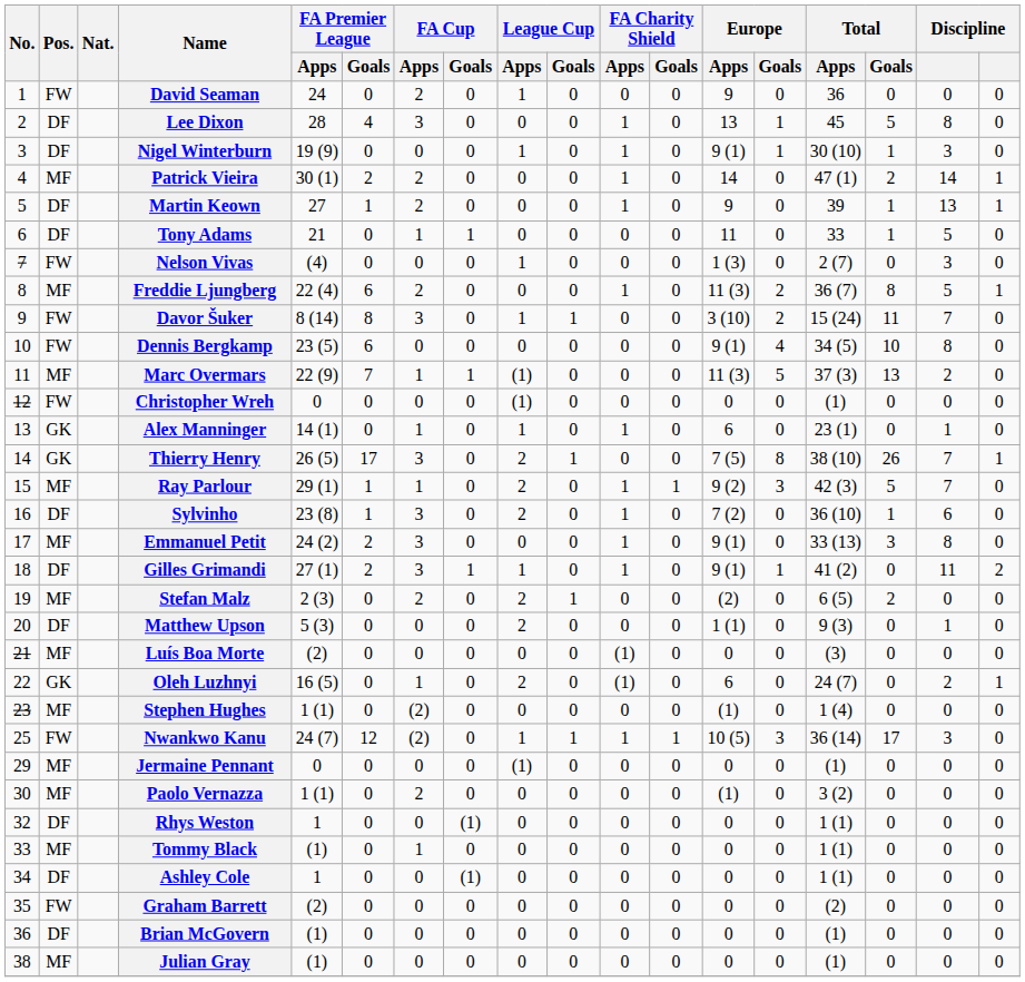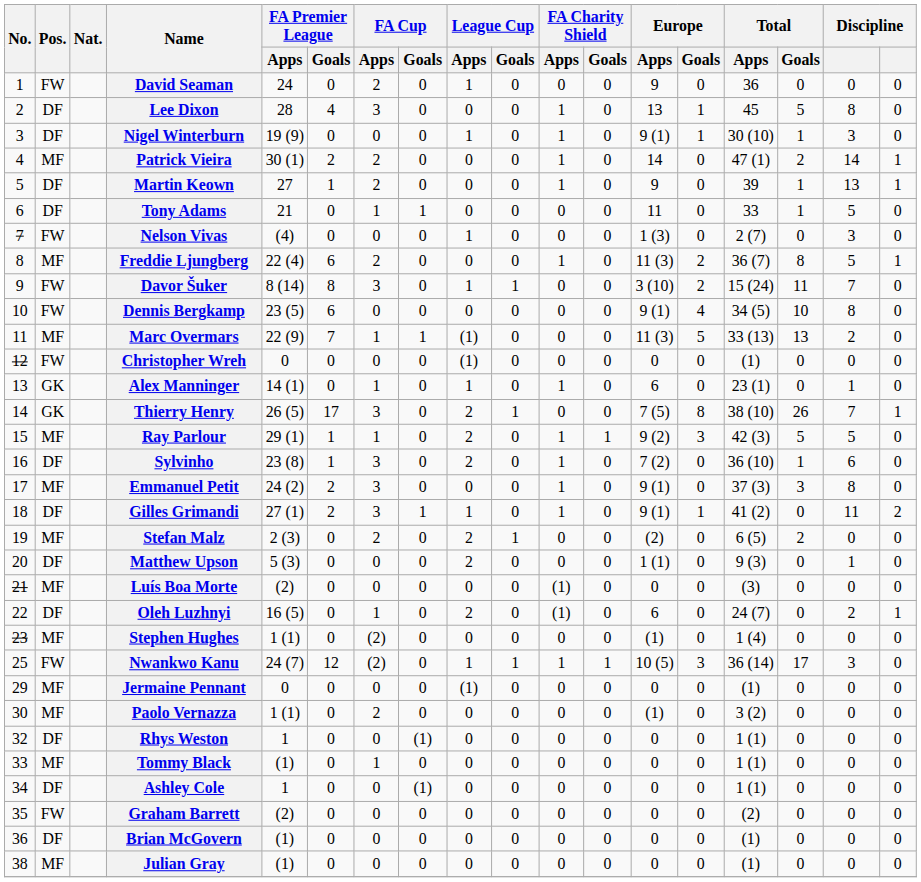 <table class="wikitable plainrowheaders" style="text-align:center">
 <tr>
 <th rowspan="2">No.</th>
 <th rowspan="2">Pos.</th>
 <th rowspan="2">Nat.</th>
 <th rowspan="2" width="150">Name</th>
 <th colspan="2" width="86"><a href='#'>FA Premier League</a></th>
 <th colspan="2" width="86"><a href='#'>FA Cup</a></th>
 <th colspan="2" width="86"><a href='#'>League Cup</a></th>
 <th colspan="2" width="86"><a href='#'>FA Charity Shield</a></th>
 <th colspan="2" width="86">Europe</th>
 <th colspan="2" width="86">Total</th>
 <th colspan="2" width="86">Discipline</th>
 </tr>
 <tr>
 <th>Apps</th>
 <th>Goals</th>
 <th>Apps</th>
 <th>Goals</th>
 <th>Apps</th>
 <th>Goals</th>
 <th>Apps</th>
 <th>Goals</th>
 <th>Apps</th>
 <th>Goals</th>
 <th>Apps</th>
 <th>Goals</th>
 <th></th>
 <th></th>
 </tr>
 <tr>
 <td>1</td>
 <td>FW</td>
 <td></td>
 <th scope="row"><a href='#'>David Seaman</a></th>
 <td>24</td>
 <td>0</td>
 <td>2</td>
 <td>0</td>
 <td>1</td>
 <td>0</td>
 <td>0</td>
 <td>0</td>
 <td>9</td>
 <td>0</td>
 <td>36</td>
 <td>0</td>
 <td>0</td>
 <td>0</td>
 </tr>
 <tr>
 <td>2</td>
 <td>DF</td>
 <td></td>
 <th scope="row"><a href='#'>Lee Dixon</a></th>
 <td>28</td>
 <td>4</td>
 <td>3</td>
 <td>0</td>
 <td>0</td>
 <td>0</td>
 <td>1</td>
 <td>0</td>
 <td>13</td>
 <td>1</td>
 <td>45</td>
 <td>5</td>
 <td>8</td>
 <td>0</td>
 </tr>
 <tr>
 <td>3</td>
 <td>DF</td>
 <td></td>
 <th scope="row"><a href='#'>Nigel Winterburn</a></th>
 <td>19 (9)</td>
 <td>0</td>
 <td>0</td>
 <td>0</td>
 <td>1</td>
 <td>0</td>
 <td>1</td>
 <td>0</td>
 <td>9 (1)</td>
 <td>1</td>
 <td>30 (10)</td>
 <td>1</td>
 <td>3</td>
 <td>0</td>
 </tr>
 <tr>
 <td>4</td>
 <td>MF</td>
 <td></td>
 <th scope="row"><a href='#'>Patrick Vieira</a></th>
 <td>30 (1)</td>
 <td>2</td>
 <td>2</td>
 <td>0</td>
 <td>0</td>
 <td>0</td>
 <td>1</td>
 <td>0</td>
 <td>14</td>
 <td>0</td>
 <td>47 (1)</td>
 <td>2</td>
 <td>14</td>
 <td>1</td>
 </tr>
 <tr>
 <td>5</td>
 <td>DF</td>
 <td></td>
 <th scope="row"><a href='#'>Martin Keown</a></th>
 <td>27</td>
 <td>1</td>
 <td>2</td>
 <td>0</td>
 <td>0</td>
 <td>0</td>
 <td>1</td>
 <td>0</td>
 <td>9</td>
 <td>0</td>
 <td>39</td>
 <td>1</td>
 <td>13</td>
 <td>1</td>
 </tr>
 <tr>
 <td>6</td>
 <td>DF</td>
 <td></td>
 <th scope="row"><a href='#'>Tony Adams</a></th>
 <td>21</td>
 <td>0</td>
 <td>1</td>
 <td>1</td>
 <td>0</td>
 <td>0</td>
 <td>0</td>
 <td>0</td>
 <td>11</td>
 <td>0</td>
 <td>33</td>
 <td>1</td>
 <td>5</td>
 <td>0</td>
 </tr>
 <tr>
 <td><s>7</s></td>
 <td>FW</td>
 <td></td>
 <th scope="row"><a href='#'>Nelson Vivas</a> </th>
 <td>(4)</td>
 <td>0</td>
 <td>0</td>
 <td>0</td>
 <td>1</td>
 <td>0</td>
 <td>0</td>
 <td>0</td>
 <td>1 (3)</td>
 <td>0</td>
 <td>2 (7)</td>
 <td>0</td>
 <td>3</td>
 <td>0</td>
 </tr>
 <tr>
 <td>8</td>
 <td>MF</td>
 <td></td>
 <th scope="row"><a href='#'>Freddie Ljungberg</a></th>
 <td>22 (4)</td>
 <td>6</td>
 <td>2</td>
 <td>0</td>
 <td>0</td>
 <td>0</td>
 <td>1</td>
 <td>0</td>
 <td>11 (3)</td>
 <td>2</td>
 <td>36 (7)</td>
 <td>8</td>
 <td>5</td>
 <td>1</td>
 </tr>
 <tr>
 <td>9</td>
 <td>FW</td>
 <td></td>
 <th scope="row"><a href='#'>Davor Šuker</a></th>
 <td>8 (14)</td>
 <td>8</td>
 <td>3</td>
 <td>0</td>
 <td>1</td>
 <td>1</td>
 <td>0</td>
 <td>0</td>
 <td>3 (10)</td>
 <td>2</td>
 <td>15 (24)</td>
 <td>11</td>
 <td>7</td>
 <td>0</td>
 </tr>
 <tr>
 <td>10</td>
 <td>FW</td>
 <td></td>
 <th scope="row"><a href='#'>Dennis Bergkamp</a></th>
 <td>23 (5)</td>
 <td>6</td>
 <td>0</td>
 <td>0</td>
 <td>0</td>
 <td>0</td>
 <td>0</td>
 <td>0</td>
 <td>9 (1)</td>
 <td>4</td>
 <td>34 (5)</td>
 <td>10</td>
 <td>8</td>
 <td>0</td>
 </tr>
 <tr>
 <td>11</td>
 <td>MF</td>
 <td></td>
 <th scope="row"><a href='#'>Marc Overmars</a></th>
 <td>22 (9)</td>
 <td>7</td>
 <td>1</td>
 <td>1</td>
 <td>(1)</td>
 <td>0</td>
 <td>0</td>
 <td>0</td>
 <td>11 (3)</td>
 <td>5</td>
-<td>37 (3)</td>
+<td>33 (13)</td>
 <td>13</td>
 <td>2</td>
 <td>0</td>
 </tr>
 <tr>
 <td><s>12</s></td>
 <td>FW</td>
 <td></td>
 <th scope="row"><a href='#'>Christopher Wreh</a> </th>
 <td>0</td>
 <td>0</td>
 <td>0</td>
 <td>0</td>
 <td>(1)</td>
 <td>0</td>
 <td>0</td>
 <td>0</td>
 <td>0</td>
 <td>0</td>
 <td>(1)</td>
 <td>0</td>
 <td>0</td>
 <td>0</td>
 </tr>
 <tr>
 <td>13</td>
 <td>GK</td>
 <td></td>
 <th scope="row"><a href='#'>Alex Manninger</a></th>
 <td>14 (1)</td>
 <td>0</td>
 <td>1</td>
 <td>0</td>
 <td>1</td>
 <td>0</td>
 <td>1</td>
 <td>0</td>
 <td>6</td>
 <td>0</td>
 <td>23 (1)</td>
 <td>0</td>
 <td>1</td>
 <td>0</td>
 </tr>
 <tr>
 <td>14</td>
 <td>GK</td>
 <td></td>
 <th scope="row"><a href='#'>Thierry Henry</a></th>
 <td>26 (5)</td>
 <td>17</td>
 <td>3</td>
 <td>0</td>
 <td>2</td>
 <td>1</td>
 <td>0</td>
 <td>0</td>
 <td>7 (5)</td>
 <td>8</td>
 <td>38 (10)</td>
 <td>26</td>
 <td>7</td>
 <td>1</td>
 </tr>
 <tr>
 <td>15</td>
 <td>MF</td>
 <td></td>
 <th scope="row"><a href='#'>Ray Parlour</a></th>
 <td>29 (1)</td>
 <td>1</td>
 <td>1</td>
 <td>0</td>
 <td>2</td>
 <td>0</td>
 <td>1</td>
 <td>1</td>
 <td>9 (2)</td>
 <td>3</td>
 <td>42 (3)</td>
 <td>5</td>
-<td>7</td>
+<td>5</td>
 <td>0</td>
 </tr>
 <tr>
 <td>16</td>
 <td>DF</td>
 <td></td>
 <th scope="row"><a href='#'>Sylvinho</a></th>
 <td>23 (8)</td>
 <td>1</td>
 <td>3</td>
 <td>0</td>
 <td>2</td>
 <td>0</td>
 <td>1</td>
 <td>0</td>
 <td>7 (2)</td>
 <td>0</td>
 <td>36 (10)</td>
 <td>1</td>
 <td>6</td>
 <td>0</td>
 </tr>
 <tr>
 <td>17</td>
 <td>MF</td>
 <td></td>
 <th scope="row"><a href='#'>Emmanuel Petit</a></th>
 <td>24 (2)</td>
 <td>2</td>
 <td>3</td>
 <td>0</td>
 <td>0</td>
 <td>0</td>
 <td>1</td>
 <td>0</td>
 <td>9 (1)</td>
 <td>0</td>
-<td>33 (13)</td>
+<td>37 (3)</td>
 <td>3</td>
 <td>8</td>
 <td>0</td>
 </tr>
 <tr>
 <td>18</td>
 <td>DF</td>
 <td></td>
 <th scope="row"><a href='#'>Gilles Grimandi</a></th>
 <td>27 (1)</td>
 <td>2</td>
 <td>3</td>
 <td>1</td>
 <td>1</td>
 <td>0</td>
 <td>1</td>
 <td>0</td>
 <td>9 (1)</td>
 <td>1</td>
 <td>41 (2)</td>
 <td>0</td>
 <td>11</td>
 <td>2</td>
 </tr>
 <tr>
 <td>19</td>
 <td>MF</td>
 <td></td>
 <th scope="row"><a href='#'>Stefan Malz</a></th>
 <td>2 (3)</td>
 <td>0</td>
 <td>2</td>
 <td>0</td>
 <td>2</td>
 <td>1</td>
 <td>0</td>
 <td>0</td>
 <td>(2)</td>
 <td>0</td>
 <td>6 (5)</td>
 <td>2</td>
 <td>0</td>
 <td>0</td>
 </tr>
 <tr>
 <td>20</td>
 <td>DF</td>
 <td></td>
 <th scope="row"><a href='#'>Matthew Upson</a></th>
 <td>5 (3)</td>
 <td>0</td>
 <td>0</td>
 <td>0</td>
 <td>2</td>
 <td>0</td>
 <td>0</td>
 <td>0</td>
 <td>1 (1)</td>
 <td>0</td>
 <td>9 (3)</td>
 <td>0</td>
 <td>1</td>
 <td>0</td>
 </tr>
 <tr>
 <td><s>21</s></td>
 <td>MF</td>
 <td></td>
 <th scope="row"><a href='#'>Luís Boa Morte</a> </th>
 <td>(2)</td>
 <td>0</td>
 <td>0</td>
 <td>0</td>
 <td>0</td>
 <td>0</td>
 <td>(1)</td>
 <td>0</td>
 <td>0</td>
 <td>0</td>
 <td>(3)</td>
 <td>0</td>
 <td>0</td>
 <td>0</td>
 </tr>
 <tr>
 <td>22</td>
-<td>GK</td>
+<td>DF</td>
 <td></td>
 <th scope="row"><a href='#'>Oleh Luzhnyi</a></th>
 <td>16 (5)</td>
 <td>0</td>
 <td>1</td>
 <td>0</td>
 <td>2</td>
 <td>0</td>
 <td>(1)</td>
 <td>0</td>
 <td>6</td>
 <td>0</td>
 <td>24 (7)</td>
 <td>0</td>
 <td>2</td>
 <td>1</td>
 </tr>
 <tr>
 <td><s>23</s></td>
 <td>MF</td>
 <td></td>
 <th scope="row"><a href='#'>Stephen Hughes</a> </th>
 <td>1 (1)</td>
 <td>0</td>
 <td>(2)</td>
 <td>0</td>
 <td>0</td>
 <td>0</td>
 <td>0</td>
 <td>0</td>
 <td>(1)</td>
 <td>0</td>
 <td>1 (4)</td>
 <td>0</td>
 <td>0</td>
 <td>0</td>
 </tr>
 <tr>
 <td>25</td>
 <td>FW</td>
 <td></td>
 <th scope="row"><a href='#'>Nwankwo Kanu</a></th>
 <td>24 (7)</td>
 <td>12</td>
 <td>(2)</td>
 <td>0</td>
 <td>1</td>
 <td>1</td>
 <td>1</td>
 <td>1</td>
 <td>10 (5)</td>
 <td>3</td>
 <td>36 (14)</td>
 <td>17</td>
 <td>3</td>
 <td>0</td>
 </tr>
 <tr>
 <td>29</td>
 <td>MF</td>
 <td></td>
 <th scope="row"><a href='#'>Jermaine Pennant</a></th>
 <td>0</td>
 <td>0</td>
 <td>0</td>
 <td>0</td>
 <td>(1)</td>
 <td>0</td>
 <td>0</td>
 <td>0</td>
 <td>0</td>
 <td>0</td>
 <td>(1)</td>
 <td>0</td>
 <td>0</td>
 <td>0</td>
 </tr>
 <tr>
 <td>30</td>
 <td>MF</td>
 <td></td>
 <th scope="row"><a href='#'>Paolo Vernazza</a></th>
 <td>1 (1)</td>
 <td>0</td>
 <td>2</td>
 <td>0</td>
 <td>0</td>
 <td>0</td>
 <td>0</td>
 <td>0</td>
 <td>(1)</td>
 <td>0</td>
 <td>3 (2)</td>
 <td>0</td>
 <td>0</td>
 <td>0</td>
 </tr>
 <tr>
 <td>32</td>
 <td>DF</td>
 <td></td>
 <th scope="row"><a href='#'>Rhys Weston</a></th>
 <td>1</td>
 <td>0</td>
 <td>0</td>
 <td>(1)</td>
 <td>0</td>
 <td>0</td>
 <td>0</td>
 <td>0</td>
 <td>0</td>
 <td>0</td>
 <td>1 (1)</td>
 <td>0</td>
 <td>0</td>
 <td>0</td>
 </tr>
 <tr>
 <td>33</td>
 <td>MF</td>
 <td></td>
 <th scope="row"><a href='#'>Tommy Black</a></th>
 <td>(1)</td>
 <td>0</td>
 <td>1</td>
 <td>0</td>
 <td>0</td>
 <td>0</td>
 <td>0</td>
 <td>0</td>
 <td>0</td>
 <td>0</td>
 <td>1 (1)</td>
 <td>0</td>
 <td>0</td>
 <td>0</td>
 </tr>
 <tr>
 <td>34</td>
 <td>DF</td>
 <td></td>
 <th scope="row"><a href='#'>Ashley Cole</a></th>
 <td>1</td>
 <td>0</td>
 <td>0</td>
 <td>(1)</td>
 <td>0</td>
 <td>0</td>
 <td>0</td>
 <td>0</td>
 <td>0</td>
 <td>0</td>
 <td>1 (1)</td>
 <td>0</td>
 <td>0</td>
 <td>0</td>
 </tr>
 <tr>
 <td>35</td>
 <td>FW</td>
 <td></td>
 <th scope="row"><a href='#'>Graham Barrett</a></th>
 <td>(2)</td>
 <td>0</td>
 <td>0</td>
 <td>0</td>
 <td>0</td>
 <td>0</td>
 <td>0</td>
 <td>0</td>
 <td>0</td>
 <td>0</td>
 <td>(2)</td>
 <td>0</td>
 <td>0</td>
 <td>0</td>
 </tr>
 <tr>
 <td>36</td>
 <td>DF</td>
 <td></td>
 <th scope="row"><a href='#'>Brian McGovern</a></th>
 <td>(1)</td>
 <td>0</td>
 <td>0</td>
 <td>0</td>
 <td>0</td>
 <td>0</td>
 <td>0</td>
 <td>0</td>
 <td>0</td>
 <td>0</td>
 <td>(1)</td>
 <td>0</td>
 <td>0</td>
 <td>0</td>
 </tr>
 <tr>
 <td>38</td>
 <td>MF</td>
 <td></td>
 <th scope="row"><a href='#'>Julian Gray</a></th>
 <td>(1)</td>
 <td>0</td>
 <td>0</td>
 <td>0</td>
 <td>0</td>
 <td>0</td>
 <td>0</td>
 <td>0</td>
 <td>0</td>
 <td>0</td>
 <td>(1)</td>
 <td>0</td>
 <td>0</td>
 <td>0</td>
 </tr>
 <tr>
 </tr>
 </table>
